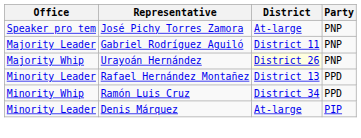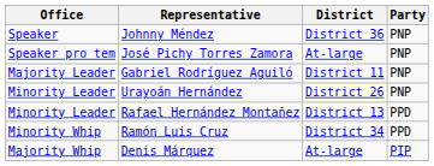 <table class=wikitable>
 <tr>
 <th>Office</th>
 <th>Representative</th>
 <th>District</th>
 <th>Party</th>
+</tr>
+<tr>
+<td><a href='#'>Speaker</a></td>
+<td><a href='#'>Johnny Méndez</a></td>
+<td><a href='#'>District 36</a></td>
+<td>PNP</td>
 </tr>
 <tr>
 <td><a href='#'>Speaker pro tem</a></td>
 <td><a href='#'>José Pichy Torres Zamora</a></td>
 <td><a href='#'>At-large</a></td>
 <td>PNP</td>
 </tr>
 <tr>
 <td><a href='#'>Majority Leader</a></td>
 <td><a href='#'>Gabriel Rodríguez Aguiló</a></td>
 <td><a href='#'>District 11</a></td>
 <td>PNP</td>
 </tr>
 <tr>
-<td><a href='#'>Majority Whip</a></td>
+<td><a href='#'>Minority Leader</a></td>
 <td><a href='#'>Urayoán Hernández</a></td>
 <td style="background: lightyellow;"><a href='#'>District 26</a></td>
 <td>PNP</td>
 </tr>
 <tr>
 <td><a href='#'>Minority Leader</a></td>
 <td><a href='#'>Rafael Hernández Montañez</a></td>
 <td><a href='#'>District 13</a></td>
 <td>PPD</td>
 </tr>
 <tr>
 <td><a href='#'>Minority Whip</a></td>
 <td><a href='#'>Ramón Luis Cruz</a></td>
 <td><a href='#'>District 34</a></td>
 <td>PPD</td>
 </tr>
 <tr>
-<td><a href='#'>Minority Leader</a></td>
+<td><a href='#'>Majority Whip</a></td>
 <td><a href='#'>Denis Márquez</a></td>
 <td><a href='#'>At-large</a></td>
 <td><a href='#'>PIP</a></td>
 </tr>
 </table>
